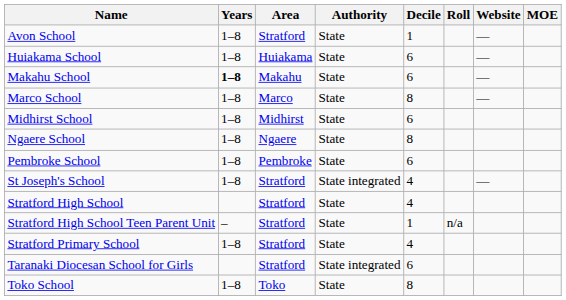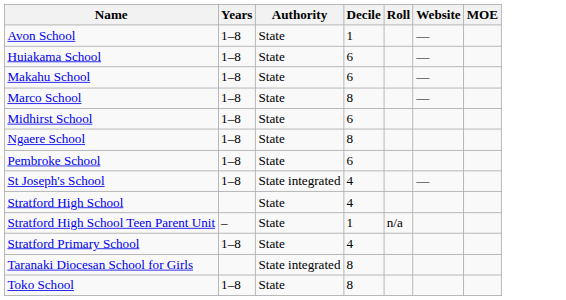 <table class="wikitable sortable">
 <tr>
 <th>Name</th>
 <th>Years</th>
-<th>Area</th>
 <th>Authority</th>
 <th>Decile</th>
 <th>Roll</th>
 <th class="unsortable">Website</th>
 <th>MOE</th>
 </tr>
 <tr>
 <td><a href='#'>Avon School</a></td>
 <td>1–8</td>
-<td><a href='#'>Stratford</a></td>
 <td>State</td>
 <td>1</td>
 <td></td>
 <td>—</td>
 <td></td>
 </tr>
 <tr>
 <td><a href='#'>Huiakama School</a></td>
 <td>1–8</td>
-<td><a href='#'>Huiakama</a></td>
 <td>State</td>
 <td>6</td>
 <td></td>
 <td>—</td>
 <td></td>
 </tr>
 <tr>
 <td><a href='#'>Makahu School</a></td>
-<td><strong>1–8</strong></td>
-<td><a href='#'>Makahu</a></td>
+<td>1–8</td>
 <td>State</td>
 <td>6</td>
 <td></td>
 <td>—</td>
 <td></td>
 </tr>
 <tr>
 <td><a href='#'>Marco School</a></td>
 <td>1–8</td>
-<td><a href='#'>Marco</a></td>
 <td>State</td>
 <td>8</td>
 <td></td>
 <td>—</td>
 <td></td>
 </tr>
 <tr>
 <td><a href='#'>Midhirst School</a></td>
 <td>1–8</td>
-<td><a href='#'>Midhirst</a></td>
 <td>State</td>
 <td>6</td>
 <td></td>
 <td></td>
 <td></td>
 </tr>
 <tr>
 <td><a href='#'>Ngaere School</a></td>
 <td>1–8</td>
-<td><a href='#'>Ngaere</a></td>
 <td>State</td>
 <td>8</td>
 <td></td>
 <td></td>
 <td></td>
 </tr>
 <tr>
 <td><a href='#'>Pembroke School</a></td>
 <td>1–8</td>
-<td><a href='#'>Pembroke</a></td>
 <td>State</td>
 <td>6</td>
 <td></td>
 <td></td>
 <td></td>
 </tr>
 <tr>
 <td><a href='#'>St Joseph's School</a></td>
 <td>1–8</td>
-<td><a href='#'>Stratford</a></td>
 <td>State integrated</td>
 <td>4</td>
 <td></td>
 <td>—</td>
 <td></td>
 </tr>
 <tr>
 <td><a href='#'>Stratford High School</a></td>
 <td></td>
-<td><a href='#'>Stratford</a></td>
 <td>State</td>
 <td>4</td>
 <td></td>
 <td></td>
 <td></td>
 </tr>
 <tr>
 <td><a href='#'>Stratford High School Teen Parent Unit</a></td>
 <td>–</td>
-<td><a href='#'>Stratford</a></td>
 <td>State</td>
 <td>1</td>
 <td>n/a</td>
 <td></td>
 <td></td>
 </tr>
 <tr>
 <td><a href='#'>Stratford Primary School</a></td>
 <td>1–8</td>
-<td><a href='#'>Stratford</a></td>
 <td>State</td>
 <td>4</td>
 <td></td>
 <td></td>
 <td></td>
 </tr>
 <tr>
 <td><a href='#'>Taranaki Diocesan School for Girls</a></td>
 <td></td>
-<td><a href='#'>Stratford</a></td>
 <td>State integrated</td>
-<td>6</td>
+<td>8</td>
 <td></td>
 <td></td>
 <td></td>
 </tr>
 <tr>
 <td><a href='#'>Toko School</a></td>
 <td>1–8</td>
-<td><a href='#'>Toko</a></td>
 <td>State</td>
 <td>8</td>
 <td></td>
 <td></td>
 <td></td>
 </tr>
 </table>
